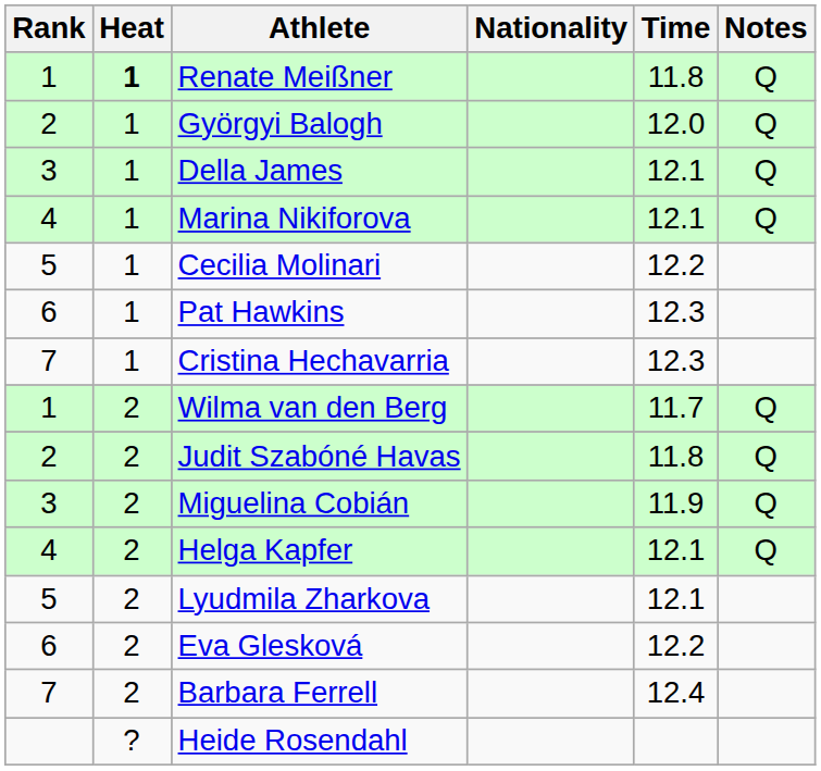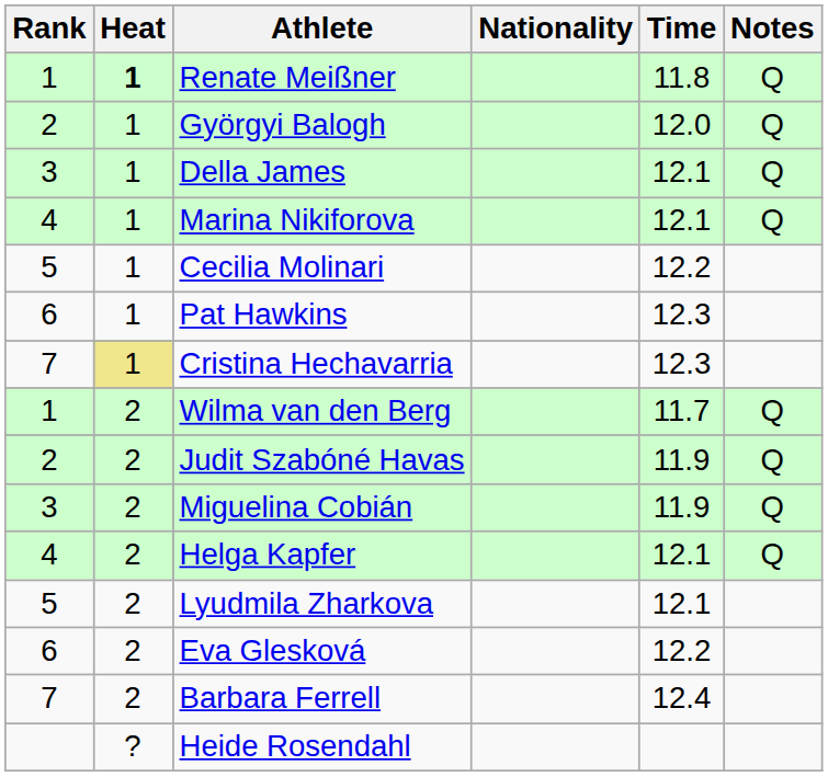 <table class="wikitable sortable" style="text-align:center">
 <tr>
 <th>Rank</th>
 <th>Heat</th>
 <th>Athlete</th>
 <th>Nationality</th>
 <th>Time</th>
 <th>Notes</th>
 </tr>
 <tr bgcolor=ccffcc>
 <td>1</td>
 <td><strong>1</strong></td>
 <td align=left><a href='#'>Renate Meißner</a></td>
 <td align=left></td>
 <td>11.8</td>
 <td>Q</td>
 </tr>
 <tr bgcolor=ccffcc>
 <td>2</td>
 <td>1</td>
 <td align=left><a href='#'>Györgyi Balogh</a></td>
 <td align=left></td>
 <td>12.0</td>
 <td>Q</td>
 </tr>
 <tr bgcolor=ccffcc>
 <td>3</td>
 <td>1</td>
 <td align=left><a href='#'>Della James</a></td>
 <td align=left></td>
 <td>12.1</td>
 <td>Q</td>
 </tr>
 <tr bgcolor=ccffcc>
 <td>4</td>
 <td>1</td>
 <td align=left><a href='#'>Marina Nikiforova</a></td>
 <td align=left></td>
 <td>12.1</td>
 <td>Q</td>
 </tr>
 <tr>
 <td>5</td>
 <td>1</td>
 <td align=left><a href='#'>Cecilia Molinari</a></td>
 <td align=left></td>
 <td>12.2</td>
 <td></td>
 </tr>
 <tr>
 <td>6</td>
 <td>1</td>
 <td align=left><a href='#'>Pat Hawkins</a></td>
 <td align=left></td>
 <td>12.3</td>
 <td></td>
 </tr>
 <tr>
 <td>7</td>
-<td>1</td>
+<td style="background: khaki;">1</td>
 <td align=left><a href='#'>Cristina Hechavarria</a></td>
 <td align=left></td>
 <td>12.3</td>
 <td></td>
 </tr>
 <tr bgcolor=ccffcc>
 <td>1</td>
 <td>2</td>
 <td align=left><a href='#'>Wilma van den Berg</a></td>
 <td align=left></td>
 <td>11.7</td>
 <td>Q</td>
 </tr>
 <tr bgcolor=ccffcc>
 <td>2</td>
 <td>2</td>
 <td align=left><a href='#'>Judit Szabóné Havas</a></td>
 <td align=left></td>
-<td>11.8</td>
+<td>11.9</td>
 <td>Q</td>
 </tr>
 <tr bgcolor=ccffcc>
 <td>3</td>
 <td>2</td>
 <td align=left><a href='#'>Miguelina Cobián</a></td>
 <td align=left></td>
 <td>11.9</td>
 <td>Q</td>
 </tr>
 <tr bgcolor=ccffcc>
 <td>4</td>
 <td>2</td>
 <td align=left><a href='#'>Helga Kapfer</a></td>
 <td align=left></td>
 <td>12.1</td>
 <td>Q</td>
 </tr>
 <tr>
 <td>5</td>
 <td>2</td>
 <td align=left><a href='#'>Lyudmila Zharkova</a></td>
 <td align=left></td>
 <td>12.1</td>
 <td></td>
 </tr>
 <tr>
 <td>6</td>
 <td>2</td>
 <td align=left><a href='#'>Eva Glesková</a></td>
 <td align=left></td>
 <td>12.2</td>
 <td></td>
 </tr>
 <tr>
 <td>7</td>
 <td>2</td>
 <td align=left><a href='#'>Barbara Ferrell</a></td>
 <td align=left></td>
 <td>12.4</td>
 <td></td>
 </tr>
 <tr>
 <td></td>
 <td>?</td>
 <td align=left><a href='#'>Heide Rosendahl</a></td>
 <td align=left></td>
 <td></td>
 <td></td>
 </tr>
 </table>
